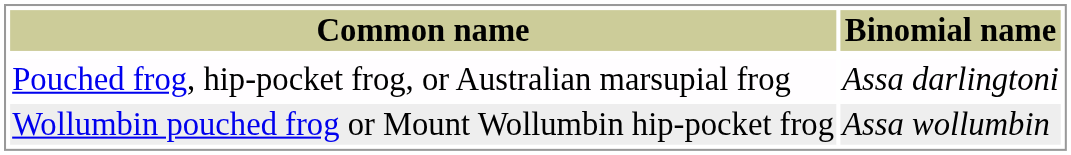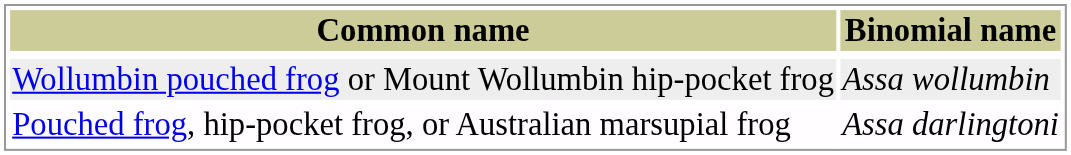 <table style="text-align:left; border:1px solid #999999; ">
 <tr style="background:#CCCC99; text-align: center; ">
 <th>Common name</th>
 <th>Binomial name</th>
 </tr>
 <tr>
 </tr>
+<tr style="background:#EEEEEE;">
+<td><a href='#'>Wollumbin pouched frog</a> or Mount Wollumbin hip-pocket frog</td>
+<td><em>Assa wollumbin</em> </td>
+</tr>
 <tr style="background:#FFFDFF;">
 <td><a href='#'>Pouched frog</a>, hip-pocket frog, or Australian marsupial frog</td>
 <td><em>Assa darlingtoni</em> </td>
 </tr>
-<tr style="background:#EEEEEE;">
-<td><a href='#'>Wollumbin pouched frog</a> or Mount Wollumbin hip-pocket frog</td>
-<td><em>Assa wollumbin</em> </td>
-</tr>
 </table>
